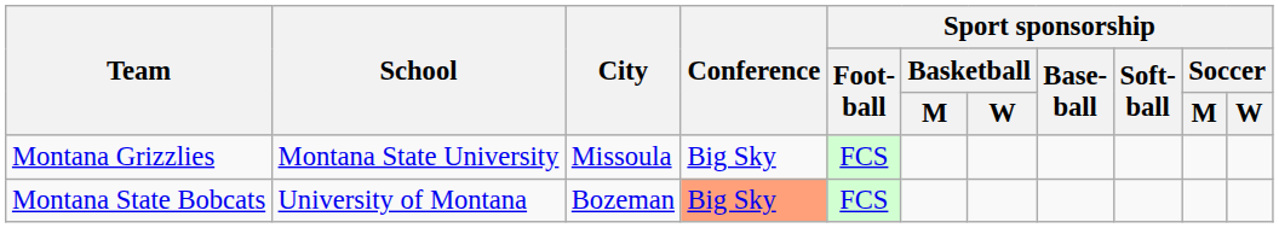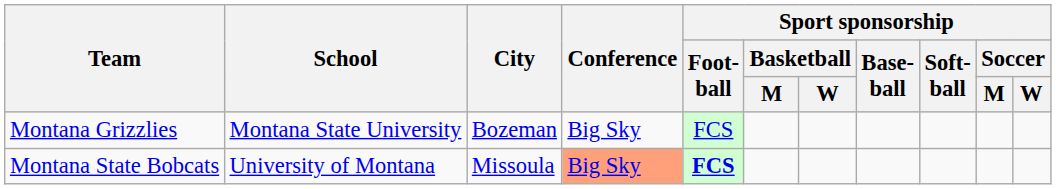 <table class="sortable wikitable">
 <tr>
 <th rowspan=3>Team</th>
 <th rowspan=3>School</th>
 <th rowspan=3>City</th>
 <th rowspan=3>Conference</th>
 <th colspan=7>Sport sponsorship</th>
 </tr>
 <tr>
 <th rowspan=2>Foot-<br>ball</th>
 <th colspan=2>Basketball</th>
 <th rowspan=2>Base-<br>ball</th>
 <th rowspan=2>Soft-<br>ball</th>
 <th colspan=2>Soccer</th>
 </tr>
 <tr>
 <th>M</th>
 <th>W</th>
 <th>M</th>
 <th>W</th>
 </tr>
 <tr>
 <td><a href='#'>Montana Grizzlies</a> </td>
 <td><a href='#'>Montana State University</a></td>
-<td><a href='#'>Missoula</a></td>
+<td><a href='#'>Bozeman</a></td>
 <td><a href='#'>Big Sky</a></td>
 <td style="background:#D2FFD2; text-align:center"><a href='#'>FCS</a></td>
 <td></td>
 <td></td>
 <td></td>
 <td></td>
 <td></td>
 <td></td>
 </tr>
 <tr>
 <td><a href='#'>Montana State Bobcats</a></td>
 <td><a href='#'>University of Montana</a></td>
-<td><a href='#'>Bozeman</a></td>
+<td><a href='#'>Missoula</a></td>
 <td style="background: lightsalmon;"><a href='#'>Big Sky</a></td>
-<td style="background:#D2FFD2; text-align:center"><a href='#'>FCS</a></td>
+<td style="background:#D2FFD2; text-align:center"><strong><a href='#'>FCS</a></strong></td>
 <td></td>
 <td></td>
 <td></td>
 <td></td>
 <td></td>
 <td></td>
 </tr>
 </table>
